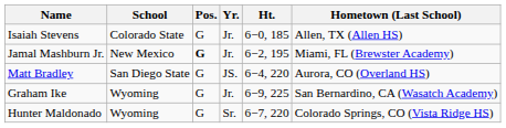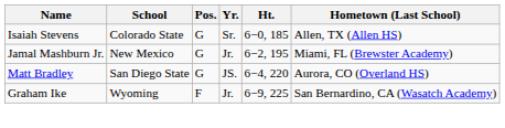 <table class="wikitable">
 <tr>
 <th>Name</th>
 <th>School</th>
 <th>Pos.</th>
 <th>Yr.</th>
 <th>Ht.</th>
 <th>Hometown (Last School)</th>
 </tr>
 <tr>
 <td>Isaiah Stevens</td>
 <td ! style=>Colorado State</td>
 <td>G</td>
-<td>Jr.</td>
+<td>Sr.</td>
 <td>6−0, 185</td>
 <td>Allen, TX (<a href='#'>Allen HS</a>)</td>
 </tr>
 <tr>
 <td>Jamal Mashburn Jr.</td>
 <td ! style=>New Mexico</td>
-<td><strong>G</strong></td>
+<td>G</td>
 <td>Jr.</td>
 <td>6−2, 195</td>
 <td>Miami, FL (<a href='#'>Brewster Academy</a>)</td>
 </tr>
 <tr>
 <td><a href='#'>Matt Bradley</a></td>
 <td ! style=>San Diego State</td>
 <td>G</td>
 <td>JS.</td>
 <td>6−4, 220</td>
 <td>Aurora, CO (<a href='#'>Overland HS</a>)</td>
 </tr>
 <tr>
 <td>Graham Ike</td>
 <td ! style=>Wyoming</td>
-<td>G</td>
+<td>F</td>
 <td>Jr.</td>
 <td>6−9, 225</td>
 <td>San Bernardino, CA (<a href='#'>Wasatch Academy</a>)</td>
 </tr>
-<tr>
-<td>Hunter Maldonado</td>
-<td ! style=>Wyoming</td>
-<td>G</td>
-<td>Sr.</td>
-<td>6−7, 220</td>
-<td>Colorado Springs, CO (<a href='#'>Vista Ridge HS</a>)</td>
-</tr>
 </table>
